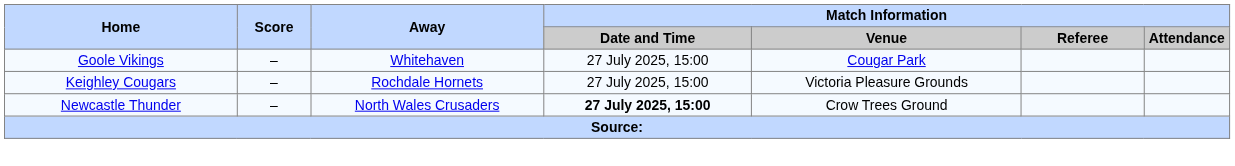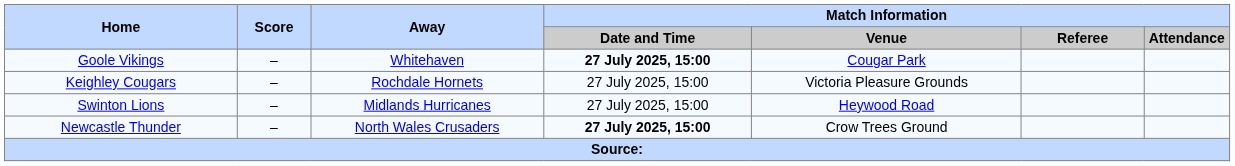 <table border=1 style="border-collapse:collapse; font-size:90%; text-align:center;" cellpadding=3 cellspacing=0 width=100%>
 <tr bgcolor=#C1D8FF>
 <th scope="col" rowspan=2 width=19%>Home</th>
 <th scope="col" rowspan=2 width=6%>Score</th>
 <th scope="col" rowspan=2 width=19%>Away</th>
 <th colspan=4>Match Information</th>
 </tr>
 <tr bgcolor=#CCCCCC>
 <th scope="col" width=17%>Date and Time</th>
 <th scope="col" width=22%>Venue</th>
 <th scope="col" width=10%>Referee</th>
 <th scope="col" width=7%>Attendance</th>
 </tr>
 <tr bgcolor=#F5FAFF>
 <td> <a href='#'>Goole Vikings</a></td>
 <td>–</td>
 <td> <a href='#'>Whitehaven</a></td>
-<td>27 July 2025, 15:00</td>
+<td><strong>27 July 2025, 15:00</strong></td>
 <td><a href='#'>Cougar Park</a></td>
 <td></td>
 <td></td>
 </tr>
 <tr bgcolor=#F5FAFF>
 <td> <a href='#'>Keighley Cougars</a></td>
 <td>–</td>
 <td> <a href='#'>Rochdale Hornets</a></td>
 <td>27 July 2025, 15:00</td>
 <td>Victoria Pleasure Grounds</td>
+<td></td>
+<td></td>
+</tr>
+<tr bgcolor=#F5FAFF>
+<td> <a href='#'>Swinton Lions</a></td>
+<td>–</td>
+<td> <a href='#'>Midlands Hurricanes</a></td>
+<td>27 July 2025, 15:00</td>
+<td><a href='#'>Heywood Road</a></td>
 <td></td>
 <td></td>
 </tr>
 <tr bgcolor=#F5FAFF>
 <td> <a href='#'>Newcastle Thunder</a></td>
 <td>–</td>
 <td> <a href='#'>North Wales Crusaders</a></td>
 <td><strong>27 July 2025, 15:00</strong></td>
 <td>Crow Trees Ground</td>
 <td></td>
 <td></td>
 </tr>
 <tr style="background:#c1d8ff;">
 <th colspan=7>Source:</th>
 </tr>
 </table>
